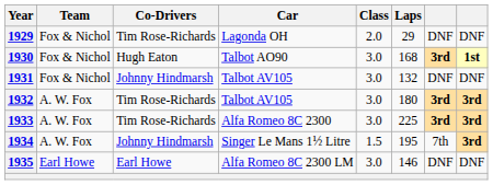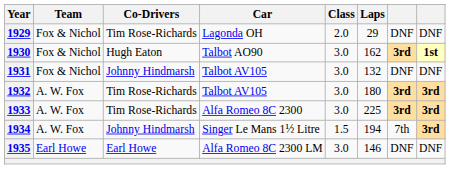 <table class="wikitable" style="text-align:center; font-size:90%">
 <tr>
 <th>Year</th>
 <th>Team</th>
 <th>Co-Drivers</th>
 <th>Car</th>
 <th>Class</th>
 <th>Laps</th>
 <th></th>
 <th></th>
 </tr>
 <tr>
 <th><a href='#'>1929</a></th>
 <td align="left"nowrap> Fox & Nichol</td>
 <td align="left"nowrap> Tim Rose-Richards</td>
 <td align="left"nowrap><a href='#'>Lagonda</a> OH</td>
 <td>2.0</td>
 <td>29</td>
 <td>DNF</td>
 <td>DNF</td>
 </tr>
 <tr>
 <th><a href='#'>1930</a></th>
 <td align="left"nowrap> Fox & Nichol</td>
 <td align="left"nowrap> Hugh Eaton</td>
 <td align="left"nowrap><a href='#'>Talbot</a> AO90</td>
 <td>3.0</td>
-<td>168</td>
+<td>162</td>
 <td style="background:#FFDF9F;"><strong>3rd</strong></td>
 <td style="background:#FFFFBF;"><strong>1st</strong></td>
 </tr>
 <tr>
 <th><a href='#'>1931</a></th>
 <td align="left"nowrap> Fox & Nichol</td>
 <td align="left"nowrap> <a href='#'>Johnny Hindmarsh</a></td>
 <td align="left"nowrap><a href='#'>Talbot AV105</a></td>
 <td>3.0</td>
 <td>132</td>
 <td>DNF</td>
 <td>DNF</td>
 </tr>
 <tr>
 <th><a href='#'>1932</a></th>
 <td align="left"nowrap> A. W. Fox</td>
 <td align="left"nowrap> Tim Rose-Richards</td>
 <td align="left"nowrap><a href='#'>Talbot AV105</a></td>
 <td>3.0</td>
 <td>180</td>
 <td style="background:#FFDF9F;"><strong>3rd</strong></td>
 <td style="background:#FFDF9F;"><strong>3rd</strong></td>
 </tr>
 <tr>
 <th><a href='#'>1933</a></th>
 <td align="left"nowrap> A. W. Fox</td>
 <td align="left"nowrap> Tim Rose-Richards</td>
 <td align="left"nowrap><a href='#'>Alfa Romeo 8C</a> 2300</td>
 <td>3.0</td>
 <td>225</td>
 <td style="background:#FFDF9F;"><strong>3rd</strong></td>
 <td style="background:#FFDF9F;"><strong>3rd</strong></td>
 </tr>
 <tr>
 <th><a href='#'>1934</a></th>
 <td align="left"nowrap> A. W. Fox</td>
 <td align="left"nowrap> <a href='#'>Johnny Hindmarsh</a></td>
 <td align="left"nowrap><a href='#'>Singer</a> Le Mans 1½ Litre</td>
 <td>1.5</td>
-<td>195</td>
+<td>194</td>
 <td>7th</td>
 <td style="background:#FFDF9F;"><strong>3rd</strong></td>
 </tr>
 <tr>
 <th><a href='#'>1935</a></th>
 <td align="left"nowrap> <a href='#'>Earl Howe</a></td>
 <td align="left"nowrap> <a href='#'>Earl Howe</a></td>
 <td align="left"nowrap><a href='#'>Alfa Romeo 8C</a> 2300 LM</td>
 <td>3.0</td>
 <td>146</td>
 <td>DNF</td>
 <td>DNF</td>
 </tr>
 <tr>
 <th colspan="8"></th>
 </tr>
 </table>
